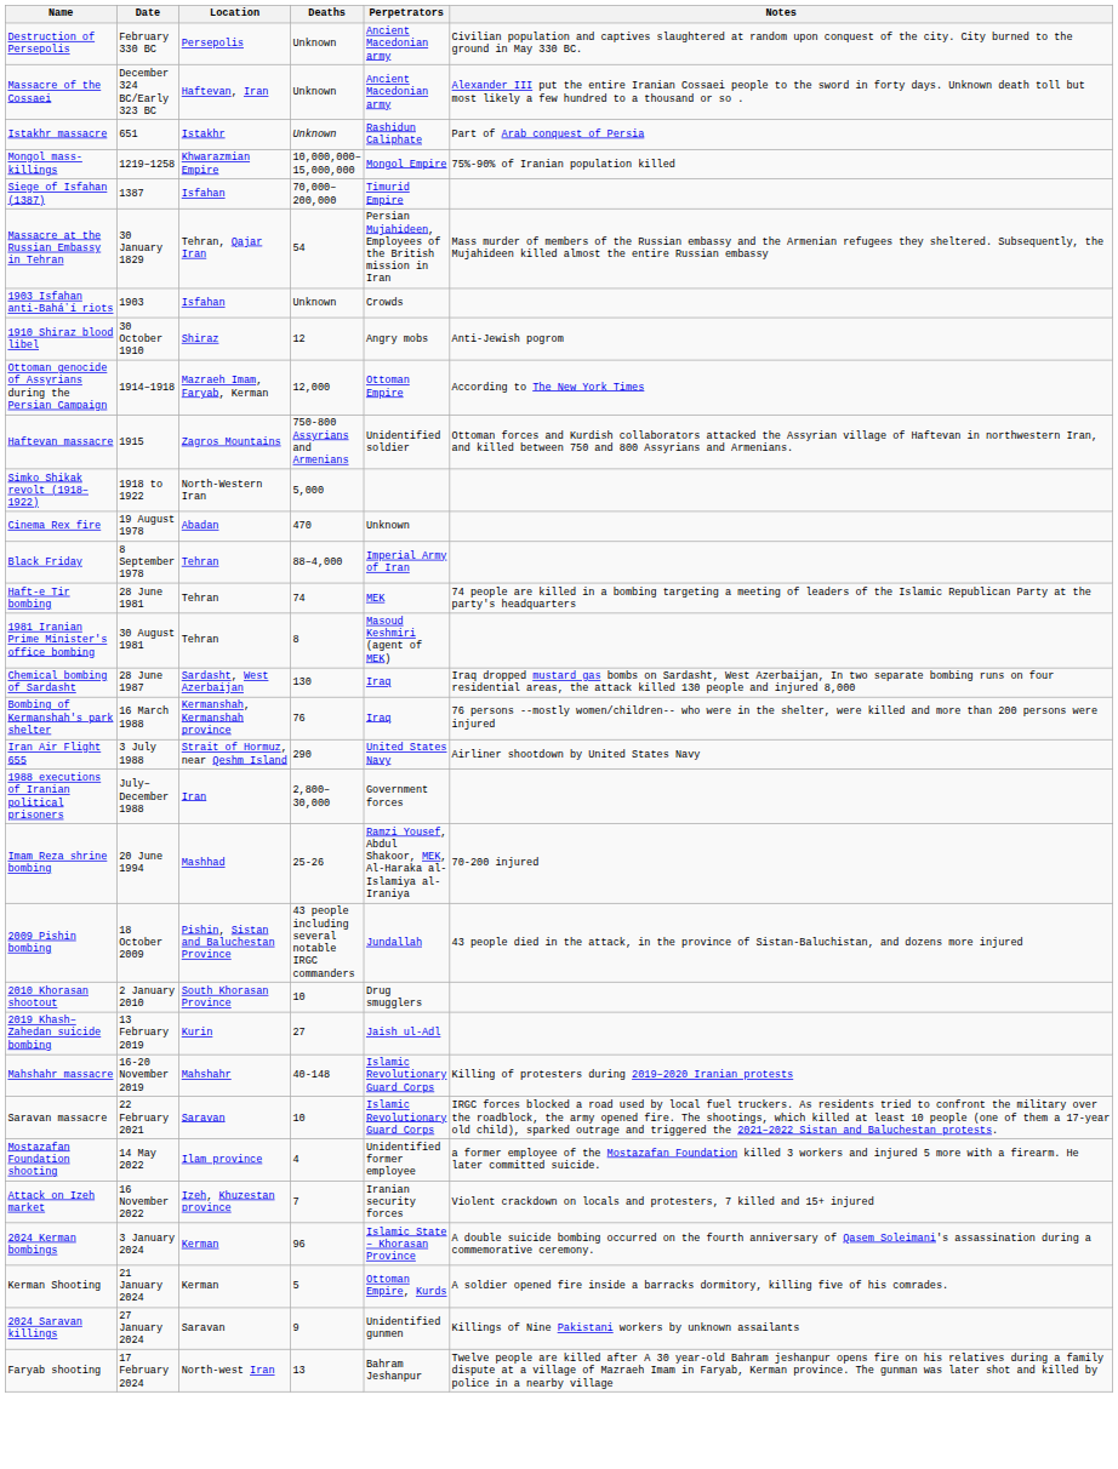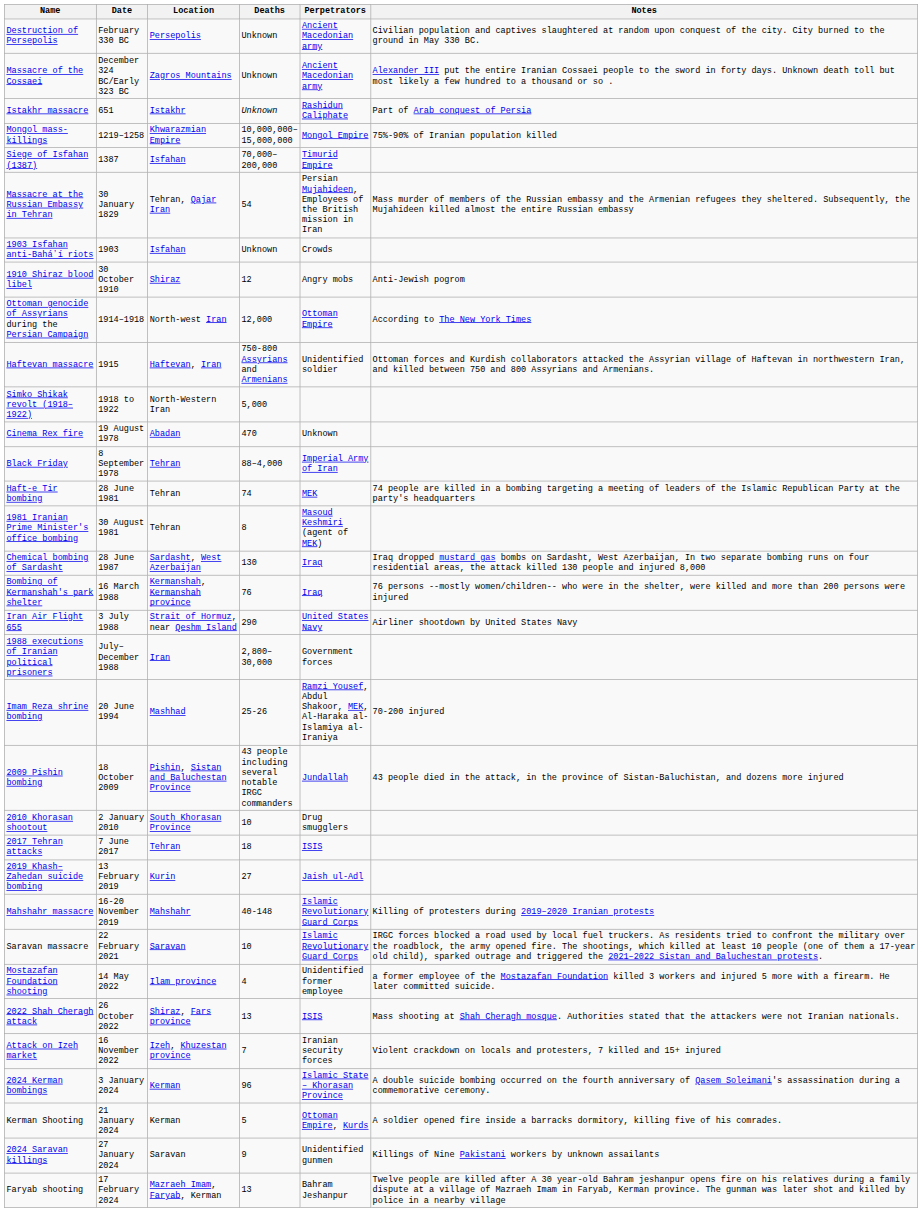 <table class="sortable wikitable" style="font-size:90%;">
 <tr>
 <th style="width:120px;">Name</th>
 <th style="width:65px;">Date</th>
 <th style="width:120px;">Location</th>
 <th ! data-sort-type="number" style="width:75px;">Deaths</th>
 <th style="width:75px;">Perpetrators</th>
 <th class="unsortable">Notes</th>
 </tr>
 <tr>
 <td><a href='#'>Destruction of Persepolis</a></td>
 <td>February 330 BC</td>
 <td><a href='#'>Persepolis</a></td>
 <td>Unknown</td>
 <td><a href='#'>Ancient Macedonian army</a></td>
 <td>Civilian population and captives slaughtered at random upon conquest of the city. City burned to the ground in May 330 BC.</td>
 </tr>
 <tr>
 <td><a href='#'>Massacre of the Cossaei</a></td>
 <td>December 324 BC/Early 323 BC</td>
-<td><a href='#'>Haftevan</a>, <a href='#'>Iran</a></td>
+<td><a href='#'>Zagros Mountains</a></td>
 <td>Unknown</td>
 <td><a href='#'>Ancient Macedonian army</a></td>
 <td><a href='#'>Alexander III</a> put the entire Iranian Cossaei people to the sword in forty days. Unknown death toll but most likely a few hundred to a thousand or so .</td>
 </tr>
 <tr>
 <td><a href='#'>Istakhr massacre</a></td>
 <td>651</td>
 <td><a href='#'>Istakhr</a></td>
 <td><em>Unknown</em></td>
 <td><a href='#'>Rashidun Caliphate</a></td>
 <td>Part of <a href='#'>Arab conquest of Persia</a></td>
 </tr>
 <tr>
 <td><a href='#'>Mongol mass-killings</a></td>
 <td>1219–1258</td>
 <td><a href='#'>Khwarazmian Empire</a></td>
 <td>10,000,000–15,000,000</td>
 <td><a href='#'>Mongol Empire</a></td>
 <td>75%-90% of Iranian population killed</td>
 </tr>
 <tr>
 <td><a href='#'>Siege of Isfahan (1387)</a></td>
 <td>1387</td>
 <td><a href='#'>Isfahan</a></td>
 <td>70,000–200,000</td>
 <td><a href='#'>Timurid Empire</a></td>
 <td></td>
 </tr>
 <tr>
 <td><a href='#'>Massacre at the Russian Embassy in Tehran</a></td>
 <td>30 January 1829</td>
 <td>Tehran, <a href='#'>Qajar Iran</a></td>
 <td>54</td>
 <td>Persian <a href='#'>Mujahideen</a>, Employees of the British mission in Iran</td>
 <td>Mass murder of members of the Russian embassy and the Armenian refugees they sheltered. Subsequently, the Mujahideen killed almost the entire Russian embassy</td>
 </tr>
 <tr>
 <td><a href='#'>1903 Isfahan anti-Baháʼí riots</a></td>
 <td>1903</td>
 <td><a href='#'>Isfahan</a></td>
 <td>Unknown</td>
 <td>Crowds</td>
 <td></td>
 </tr>
 <tr>
 <td><a href='#'>1910 Shiraz blood libel</a></td>
 <td>30 October 1910</td>
 <td><a href='#'>Shiraz</a></td>
 <td>12</td>
 <td>Angry mobs</td>
 <td>Anti-Jewish pogrom</td>
 </tr>
 <tr>
 <td><a href='#'>Ottoman genocide of  Assyrians</a> during the <a href='#'>Persian Campaign</a></td>
 <td>1914–1918</td>
-<td><a href='#'>Mazraeh Imam</a>, <a href='#'>Faryab</a>, Kerman</td>
+<td>North-west <a href='#'>Iran</a></td>
 <td>12,000</td>
 <td> <a href='#'>Ottoman Empire</a></td>
 <td>According to <a href='#'>The New York Times</a></td>
 </tr>
 <tr>
 <td><a href='#'>Haftevan massacre</a></td>
 <td>1915</td>
-<td><a href='#'>Zagros Mountains</a></td>
+<td><a href='#'>Haftevan</a>, <a href='#'>Iran</a></td>
 <td>750-800 <a href='#'>Assyrians</a> and <a href='#'>Armenians</a></td>
 <td>Unidentified soldier</td>
 <td>Ottoman forces and Kurdish collaborators attacked the Assyrian village of Haftevan in northwestern Iran, and killed between 750 and 800 Assyrians and Armenians.</td>
 </tr>
 <tr>
 <td><a href='#'>Simko Shikak revolt (1918–1922)</a></td>
 <td>1918 to 1922</td>
 <td>North-Western Iran</td>
 <td>5,000</td>
 <td></td>
 <td></td>
 </tr>
 <tr>
 <td><a href='#'>Cinema Rex fire</a></td>
 <td>19 August 1978</td>
 <td><a href='#'>Abadan</a></td>
 <td>470</td>
 <td>Unknown</td>
 <td></td>
 </tr>
 <tr>
 <td><a href='#'>Black Friday</a></td>
 <td>8 September 1978</td>
 <td><a href='#'>Tehran</a></td>
 <td>88–4,000</td>
 <td> <a href='#'>Imperial Army of Iran</a></td>
 <td></td>
 </tr>
 <tr>
 <td><a href='#'>Haft-e Tir bombing</a></td>
 <td>28 June 1981</td>
 <td>Tehran</td>
 <td>74</td>
 <td> <a href='#'>MEK</a></td>
 <td>74 people are killed in a bombing targeting a meeting of leaders of the Islamic Republican Party at the party's headquarters</td>
 </tr>
 <tr>
 <td><a href='#'>1981 Iranian Prime Minister's office bombing</a></td>
 <td>30 August 1981</td>
 <td>Tehran</td>
 <td>8</td>
 <td> <a href='#'>Masoud Keshmiri</a> (agent of <a href='#'>MEK</a>)</td>
 <td></td>
 </tr>
 <tr>
 <td><a href='#'>Chemical bombing of Sardasht</a></td>
 <td>28 June 1987</td>
 <td><a href='#'>Sardasht</a>, <a href='#'>West Azerbaijan</a></td>
 <td>130</td>
 <td> <a href='#'>Iraq</a></td>
 <td>Iraq dropped <a href='#'>mustard gas</a> bombs on Sardasht, West Azerbaijan, In two separate bombing runs on four residential areas, the attack killed 130 people and injured 8,000</td>
 </tr>
 <tr>
 <td><a href='#'>Bombing of Kermanshah's park shelter</a></td>
 <td>16 March 1988</td>
 <td><a href='#'>Kermanshah</a>, <a href='#'>Kermanshah province</a></td>
 <td>76</td>
 <td> <a href='#'>Iraq</a></td>
 <td>76 persons --mostly women/children-- who were in the shelter, were killed and more than 200 persons were injured</td>
 </tr>
 <tr>
 <td><a href='#'>Iran Air Flight 655</a></td>
 <td>3 July 1988</td>
 <td><a href='#'>Strait of Hormuz</a>, near <a href='#'>Qeshm Island</a></td>
 <td>290</td>
 <td><a href='#'>United States Navy</a></td>
 <td>Airliner shootdown by United States Navy</td>
 </tr>
 <tr>
 <td><a href='#'>1988 executions of Iranian political prisoners</a></td>
 <td>July–December 1988</td>
 <td><a href='#'>Iran</a></td>
 <td>2,800–30,000</td>
 <td>Government forces</td>
 <td></td>
 </tr>
 <tr>
 <td><a href='#'>Imam Reza shrine bombing</a></td>
 <td>20 June 1994</td>
 <td><a href='#'>Mashhad</a></td>
 <td>25-26</td>
 <td><a href='#'>Ramzi Yousef</a>, Abdul Shakoor, <a href='#'>MEK</a>, Al-Haraka al-Islamiya al-Iraniya</td>
 <td>70-200 injured</td>
 </tr>
 <tr>
 <td><a href='#'>2009 Pishin bombing</a></td>
 <td>18 October 2009</td>
 <td><a href='#'>Pishin</a>, <a href='#'>Sistan and Baluchestan Province</a></td>
 <td>43 people including several notable IRGC commanders</td>
 <td><a href='#'>Jundallah</a></td>
 <td>43 people died in the attack, in the province of Sistan-Baluchistan, and dozens more injured</td>
 </tr>
 <tr>
 <td><a href='#'>2010 Khorasan shootout</a></td>
 <td>2 January 2010</td>
 <td><a href='#'>South Khorasan Province</a></td>
 <td>10</td>
 <td>Drug smugglers</td>
 <td></td>
 </tr>
 <tr>
+<td><a href='#'>2017 Tehran attacks</a></td>
+<td>7 June 2017</td>
+<td><a href='#'>Tehran</a></td>
+<td>18</td>
+<td> <a href='#'>ISIS</a></td>
+<td></td>
+</tr>
+<tr>
 <td><a href='#'>2019 Khash–Zahedan suicide bombing</a></td>
 <td>13 February 2019</td>
 <td><a href='#'>Kurin</a></td>
 <td>27</td>
 <td><a href='#'>Jaish ul-Adl</a></td>
 <td></td>
 </tr>
 <tr>
 <td><a href='#'>Mahshahr massacre</a></td>
 <td>16-20 November 2019</td>
 <td><a href='#'>Mahshahr</a></td>
 <td>40-148</td>
 <td><a href='#'>Islamic Revolutionary Guard Corps</a></td>
 <td>Killing of protesters during <a href='#'>2019–2020 Iranian protests</a></td>
 </tr>
 <tr>
 <td>Saravan massacre</td>
 <td>22 February 2021</td>
 <td><a href='#'>Saravan</a></td>
 <td>10</td>
 <td><a href='#'>Islamic Revolutionary Guard Corps</a></td>
 <td>IRGC forces blocked a road used by local fuel truckers. As residents  tried to confront the military over the roadblock, the army opened fire. The shootings, which killed at least 10 people (one of them a 17-year old child), sparked outrage and triggered the <a href='#'>2021–2022 Sistan and Baluchestan protests</a>.</td>
 </tr>
 <tr>
 <td><a href='#'>Mostazafan Foundation shooting</a></td>
 <td>14 May 2022</td>
 <td><a href='#'>Ilam province</a></td>
 <td>4</td>
 <td>Unidentified former employee</td>
 <td>a former employee of the <a href='#'>Mostazafan Foundation</a> killed 3 workers and injured 5 more with a firearm. He later committed suicide.</td>
+</tr>
+<tr>
+<td><a href='#'>2022 Shah Cheragh attack</a></td>
+<td>26 October 2022</td>
+<td><a href='#'>Shiraz</a>, <a href='#'>Fars province</a></td>
+<td>13</td>
+<td> <a href='#'>ISIS</a></td>
+<td>Mass shooting at <a href='#'>Shah Cheragh mosque</a>. Authorities stated that the attackers were not Iranian nationals.</td>
 </tr>
 <tr>
 <td><a href='#'>Attack on Izeh market</a></td>
 <td>16 November 2022</td>
 <td><a href='#'>Izeh</a>, <a href='#'>Khuzestan province</a></td>
 <td>7</td>
 <td>Iranian security forces</td>
 <td>Violent crackdown on locals and protesters, 7 killed and 15+ injured</td>
 </tr>
 <tr>
 <td><a href='#'>2024 Kerman bombings</a></td>
 <td>3 January 2024</td>
 <td><a href='#'>Kerman</a></td>
 <td>96</td>
 <td><a href='#'>Islamic State – Khorasan Province</a></td>
 <td>A double suicide bombing occurred on the fourth anniversary of <a href='#'>Qasem Soleimani</a>'s assassination during a commemorative ceremony.</td>
 </tr>
 <tr>
 <td>Kerman Shooting</td>
 <td>21 January 2024</td>
 <td>Kerman</td>
 <td>5</td>
 <td><a href='#'>Ottoman Empire</a>, <a href='#'>Kurds</a></td>
 <td>A soldier opened fire inside a barracks dormitory, killing five of his comrades.</td>
 </tr>
 <tr>
 <td><a href='#'>2024 Saravan killings</a></td>
 <td>27 January 2024</td>
 <td>Saravan</td>
 <td>9</td>
 <td>Unidentified gunmen</td>
 <td>Killings of Nine <a href='#'>Pakistani</a> workers by unknown assailants</td>
 </tr>
 <tr>
 <td>Faryab shooting</td>
 <td>17 February 2024</td>
-<td>North-west <a href='#'>Iran</a></td>
+<td><a href='#'>Mazraeh Imam</a>, <a href='#'>Faryab</a>, Kerman</td>
 <td>13</td>
 <td>Bahram Jeshanpur</td>
 <td>Twelve people are killed after A 30 year-old Bahram jeshanpur opens fire on his relatives during a family dispute at a village of Mazraeh Imam in Faryab, Kerman province. The gunman was later shot and killed by police in a nearby village</td>
 </tr>
 </table>
